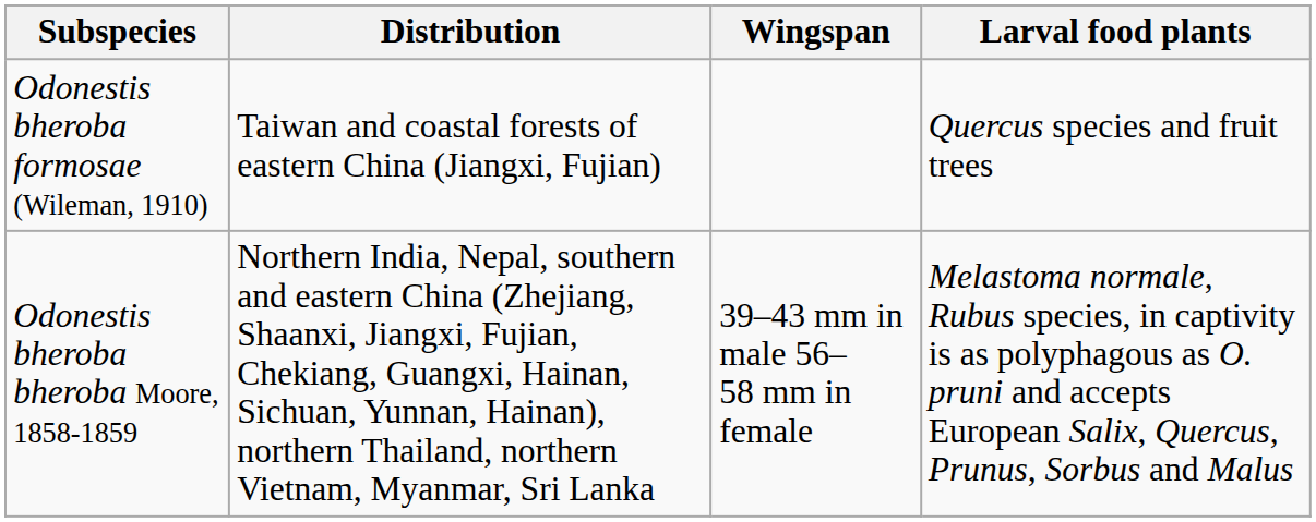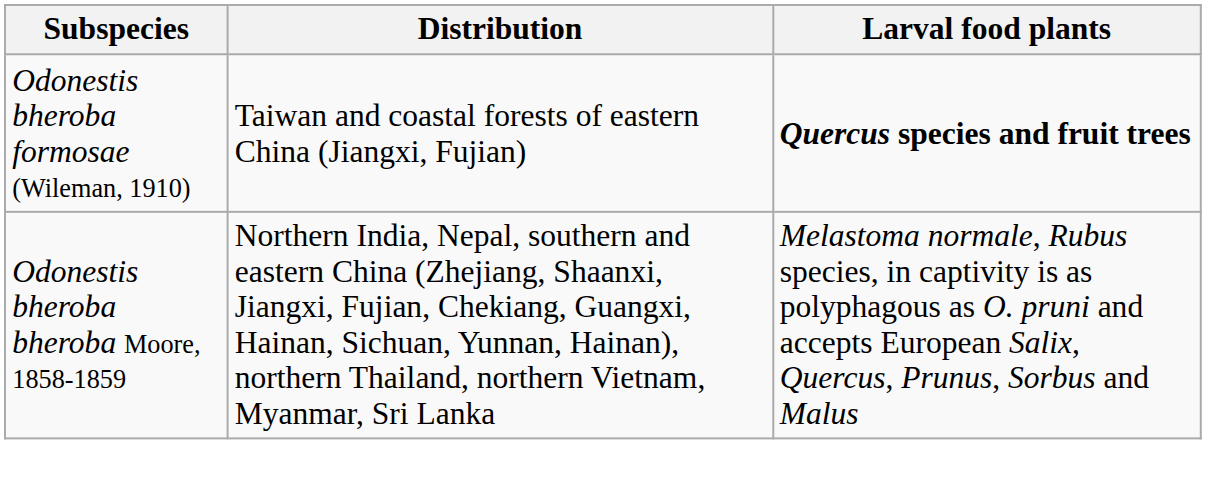 <table class="wikitable">
 <tr>
 <th>Subspecies</th>
 <th>Distribution</th>
-<th>Wingspan</th>
 <th>Larval food plants</th>
 </tr>
 <tr>
 <td><em>Odonestis bheroba formosae</em> <small>(Wileman, 1910)</small></td>
 <td>Taiwan and coastal forests of eastern China (Jiangxi, Fujian)</td>
-<td></td>
-<td><em>Quercus</em> species and fruit trees</td>
+<td><strong><em>Quercus</em> species and fruit trees</strong></td>
 </tr>
 <tr>
 <td><em>Odonestis bheroba bheroba</em> <small>Moore, 1858-1859</small></td>
 <td>Northern India, Nepal, southern and eastern China (Zhejiang, Shaanxi, Jiangxi, Fujian, Chekiang, Guangxi, Hainan, Sichuan, Yunnan, Hainan), northern Thailand, northern Vietnam, Myanmar, Sri Lanka</td>
-<td>39–43 mm in male 56–58 mm in female</td>
 <td><em>Melastoma normale</em>, <em>Rubus</em> species, in captivity is as polyphagous as <em>O. pruni</em> and accepts European <em>Salix</em>, <em>Quercus</em>, <em>Prunus</em>, <em>Sorbus</em> and <em>Malus</em></td>
 </tr>
 </table>
